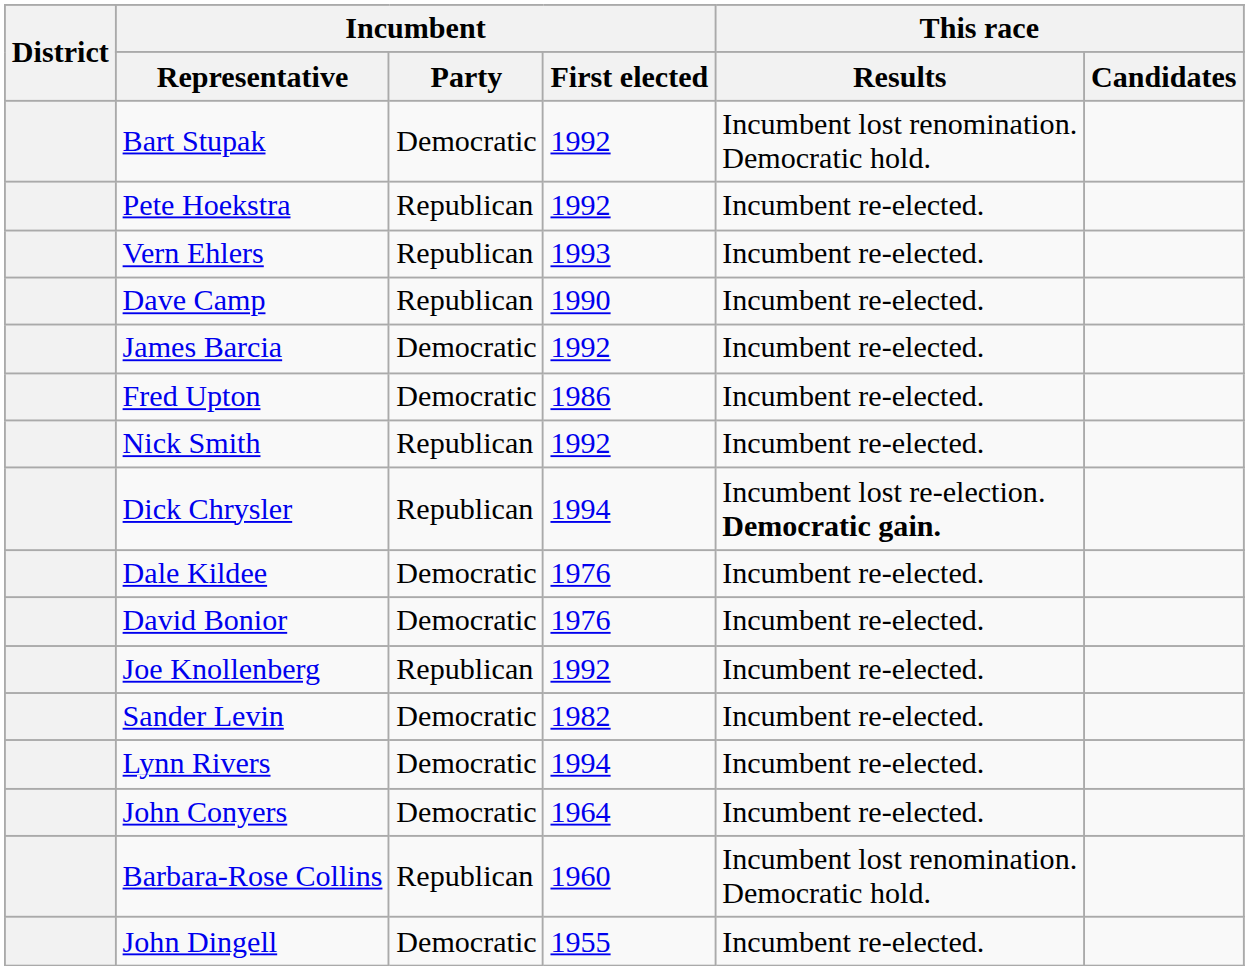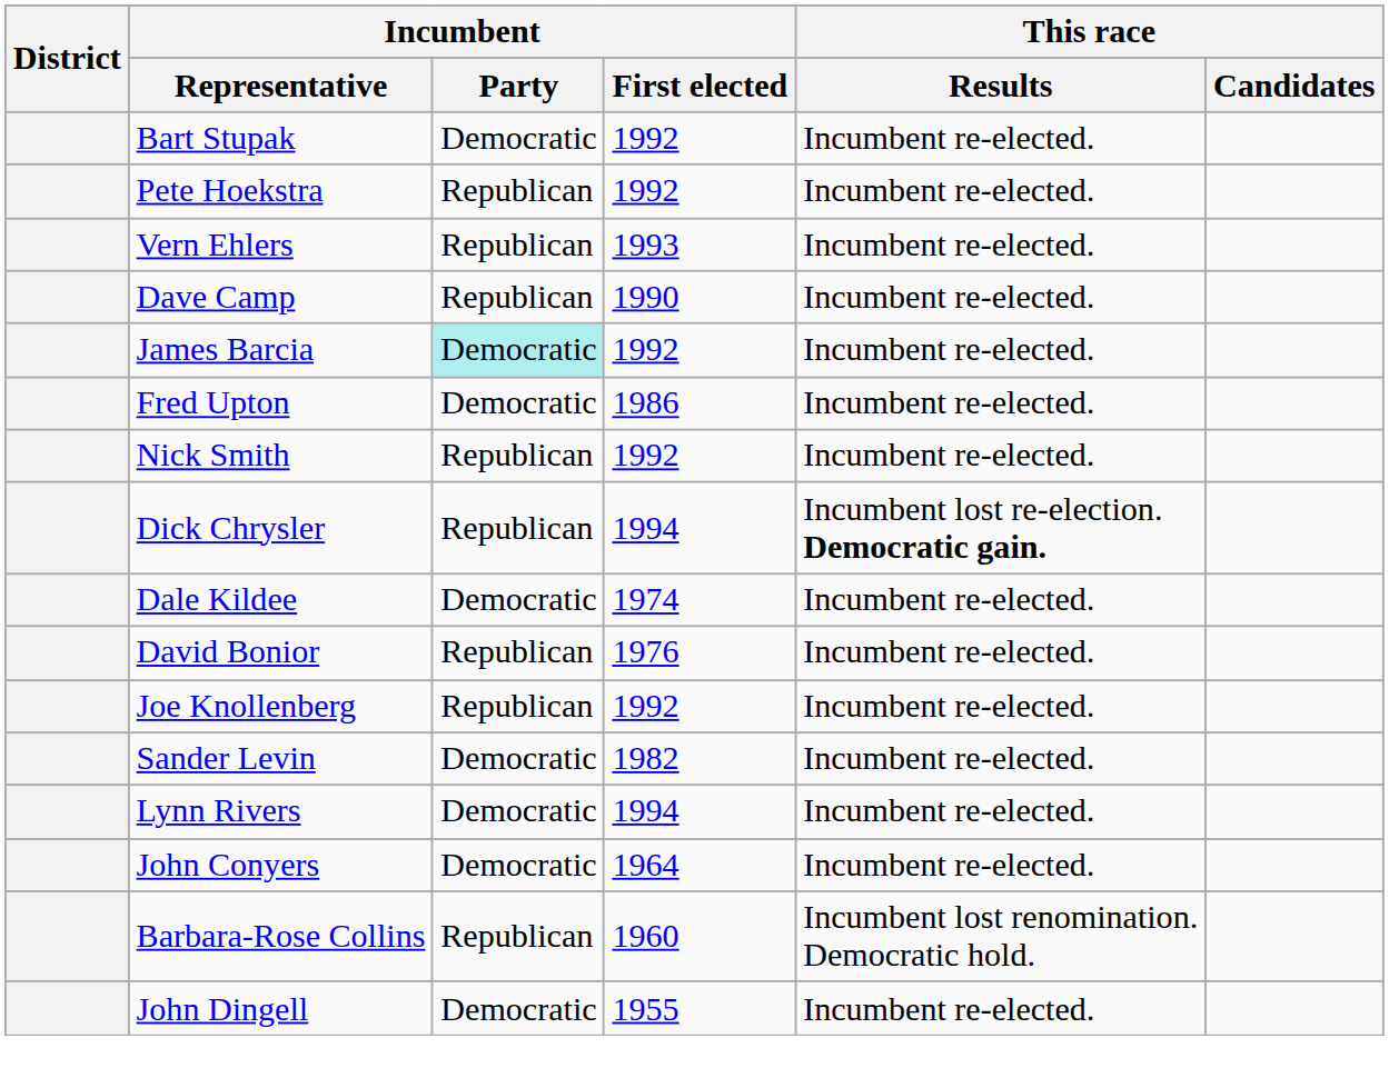 <table class=wikitable>
 <tr>
 <th rowspan=2>District</th>
 <th colspan=3>Incumbent</th>
 <th colspan=2>This race</th>
 </tr>
 <tr>
 <th>Representative</th>
 <th>Party</th>
 <th>First elected</th>
 <th>Results</th>
 <th>Candidates</th>
 </tr>
 <tr>
 <th></th>
 <td><a href='#'>Bart Stupak</a></td>
 <td>Democratic</td>
 <td><a href='#'>1992</a></td>
-<td>Incumbent lost renomination.<br>Democratic hold.</td>
+<td>Incumbent re-elected.</td>
 <td nowrap></td>
 </tr>
 <tr>
 <th></th>
 <td><a href='#'>Pete Hoekstra</a></td>
 <td>Republican</td>
 <td><a href='#'>1992</a></td>
 <td>Incumbent re-elected.</td>
 <td nowrap></td>
 </tr>
 <tr>
 <th></th>
 <td><a href='#'>Vern Ehlers</a></td>
 <td>Republican</td>
 <td><a href='#'>1993</a></td>
 <td>Incumbent re-elected.</td>
 <td nowrap></td>
 </tr>
 <tr>
 <th></th>
 <td><a href='#'>Dave Camp</a></td>
 <td>Republican</td>
 <td><a href='#'>1990</a></td>
 <td>Incumbent re-elected.</td>
 <td nowrap><br></td>
 </tr>
 <tr>
 <th></th>
 <td><a href='#'>James Barcia</a></td>
-<td>Democratic</td>
+<td style="background: paleturquoise;">Democratic</td>
 <td><a href='#'>1992</a></td>
 <td>Incumbent re-elected.</td>
 <td nowrap></td>
 </tr>
 <tr>
 <th></th>
 <td><a href='#'>Fred Upton</a></td>
 <td>Democratic</td>
 <td><a href='#'>1986</a></td>
 <td>Incumbent re-elected.</td>
 <td nowrap></td>
 </tr>
 <tr>
 <th></th>
 <td><a href='#'>Nick Smith</a></td>
 <td>Republican</td>
 <td><a href='#'>1992</a></td>
 <td>Incumbent re-elected.</td>
 <td nowrap></td>
 </tr>
 <tr>
 <th></th>
 <td><a href='#'>Dick Chrysler</a></td>
 <td>Republican</td>
 <td><a href='#'>1994</a></td>
 <td>Incumbent lost re-election.<br><strong>Democratic gain.</strong></td>
 <td nowrap></td>
 </tr>
 <tr>
 <th></th>
 <td><a href='#'>Dale Kildee</a></td>
 <td>Democratic</td>
-<td><a href='#'>1976</a></td>
+<td><a href='#'>1974</a></td>
 <td>Incumbent re-elected.</td>
 <td nowrap></td>
 </tr>
 <tr>
 <th></th>
 <td><a href='#'>David Bonior</a></td>
-<td>Democratic</td>
+<td>Republican</td>
 <td><a href='#'>1976</a></td>
 <td>Incumbent re-elected.</td>
 <td nowrap></td>
 </tr>
 <tr>
 <th></th>
 <td><a href='#'>Joe Knollenberg</a></td>
 <td>Republican</td>
 <td><a href='#'>1992</a></td>
 <td>Incumbent re-elected.</td>
 <td nowrap></td>
 </tr>
 <tr>
 <th></th>
 <td><a href='#'>Sander Levin</a></td>
 <td>Democratic</td>
 <td><a href='#'>1982</a></td>
 <td>Incumbent re-elected.</td>
 <td nowrap></td>
 </tr>
 <tr>
 <th></th>
 <td><a href='#'>Lynn Rivers</a></td>
 <td>Democratic</td>
 <td><a href='#'>1994</a></td>
 <td>Incumbent re-elected.</td>
 <td nowrap><br></td>
 </tr>
 <tr>
 <th></th>
 <td><a href='#'>John Conyers</a></td>
 <td>Democratic</td>
 <td><a href='#'>1964</a></td>
 <td>Incumbent re-elected.</td>
 <td nowrap><br></td>
 </tr>
 <tr>
 <th></th>
 <td><a href='#'>Barbara-Rose Collins</a></td>
 <td>Republican</td>
 <td><a href='#'>1960</a></td>
 <td>Incumbent lost renomination.<br>Democratic hold.</td>
 <td nowrap><br></td>
 </tr>
 <tr>
 <th></th>
 <td><a href='#'>John Dingell</a></td>
 <td>Democratic</td>
 <td><a href='#'>1955 </a></td>
 <td>Incumbent re-elected.</td>
 <td nowrap><br></td>
 </tr>
 </table>
